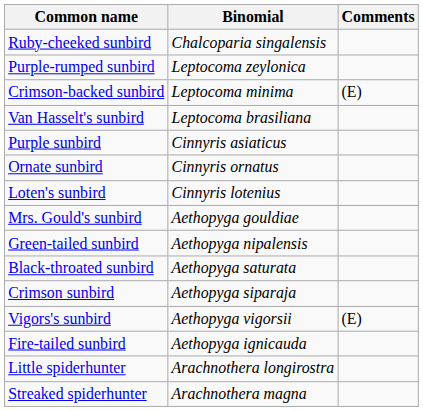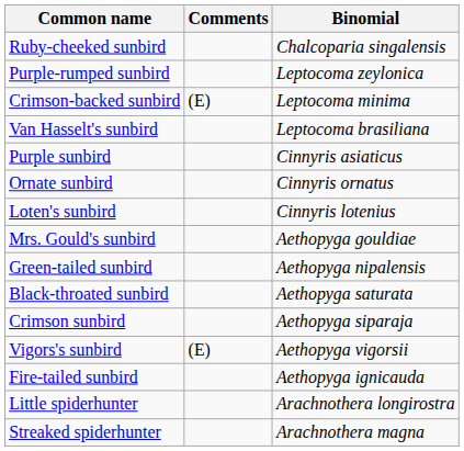 <table class="wikitable">
 <tr>
 <th>Common name</th>
+<th>Comments</th>
 <th>Binomial</th>
-<th>Comments</th>
 </tr>
 <tr>
 <td><a href='#'>Ruby-cheeked sunbird</a></td>
+<td></td>
 <td><em>Chalcoparia singalensis</em></td>
-<td></td>
 </tr>
 <tr>
 <td><a href='#'>Purple-rumped sunbird</a></td>
+<td></td>
 <td><em>Leptocoma zeylonica</em></td>
-<td></td>
 </tr>
 <tr>
 <td><a href='#'>Crimson-backed sunbird</a></td>
+<td>(E)</td>
 <td><em>Leptocoma minima</em></td>
-<td>(E)</td>
 </tr>
 <tr>
 <td><a href='#'>Van Hasselt's sunbird</a></td>
+<td></td>
 <td><em>Leptocoma brasiliana</em></td>
-<td></td>
 </tr>
 <tr>
 <td><a href='#'>Purple sunbird</a></td>
+<td></td>
 <td><em>Cinnyris asiaticus</em></td>
-<td></td>
 </tr>
 <tr>
 <td><a href='#'>Ornate sunbird</a></td>
+<td></td>
 <td><em>Cinnyris ornatus</em></td>
-<td></td>
 </tr>
 <tr>
 <td><a href='#'>Loten's sunbird</a></td>
+<td></td>
 <td><em>Cinnyris lotenius</em></td>
-<td></td>
 </tr>
 <tr>
 <td><a href='#'>Mrs. Gould's sunbird</a></td>
+<td></td>
 <td><em>Aethopyga gouldiae</em></td>
-<td></td>
 </tr>
 <tr>
 <td><a href='#'>Green-tailed sunbird</a></td>
+<td></td>
 <td><em>Aethopyga nipalensis</em></td>
-<td></td>
 </tr>
 <tr>
 <td><a href='#'>Black-throated sunbird</a></td>
+<td></td>
 <td><em>Aethopyga saturata</em></td>
-<td></td>
 </tr>
 <tr>
 <td><a href='#'>Crimson sunbird</a></td>
+<td></td>
 <td><em>Aethopyga siparaja</em></td>
-<td></td>
 </tr>
 <tr>
 <td><a href='#'>Vigors's sunbird</a></td>
+<td>(E)</td>
 <td><em>Aethopyga vigorsii</em></td>
-<td>(E)</td>
 </tr>
 <tr>
 <td><a href='#'>Fire-tailed sunbird</a></td>
+<td></td>
 <td><em>Aethopyga ignicauda</em></td>
-<td></td>
 </tr>
 <tr>
 <td><a href='#'>Little spiderhunter</a></td>
+<td></td>
 <td><em>Arachnothera longirostra</em></td>
-<td></td>
 </tr>
 <tr>
 <td><a href='#'>Streaked spiderhunter</a></td>
+<td></td>
 <td><em>Arachnothera magna</em></td>
-<td></td>
 </tr>
 </table>
